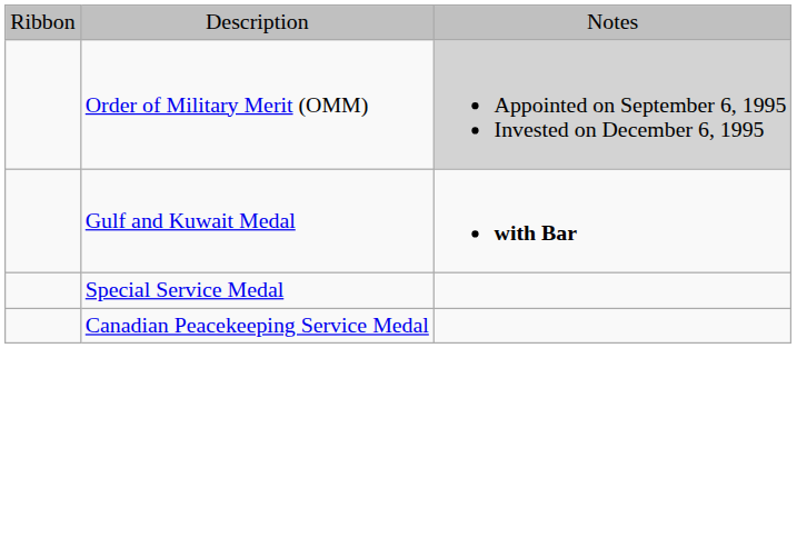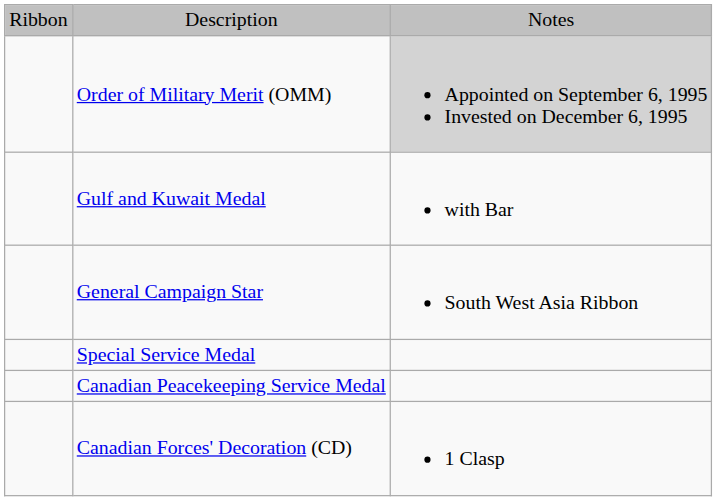 <table class="wikitable">
 <tr style="background:silver;" align="center">
 <td>Ribbon</td>
 <td>Description</td>
 <td>Notes</td>
 </tr>
 <tr>
 <td></td>
 <td><a href='#'>Order of Military Merit</a> (OMM)</td>
 <td style="background: lightgrey;"><br><ul><li>Appointed on September 6, 1995</li><li>Invested on December 6, 1995</li></ul></td>
 </tr>
 <tr>
 <td></td>
 <td><a href='#'>Gulf and Kuwait Medal</a></td>
-<td><strong><br><ul><li>with Bar</li></ul></strong></td>
+<td><br><ul><li>with Bar</li></ul></td>
+</tr>
+<tr>
+<td></td>
+<td><a href='#'>General Campaign Star</a></td>
+<td><br><ul><li>South West Asia Ribbon</li></ul></td>
 </tr>
 <tr>
 <td></td>
 <td><a href='#'>Special Service Medal</a></td>
 <td></td>
 </tr>
 <tr>
 <td></td>
 <td><a href='#'>Canadian Peacekeeping Service Medal</a></td>
 <td></td>
 </tr>
+<tr>
+<td></td>
+<td><a href='#'>Canadian Forces' Decoration</a> (CD)</td>
+<td><br><ul><li>1 Clasp</li></ul></td>
+</tr>
 </table>
